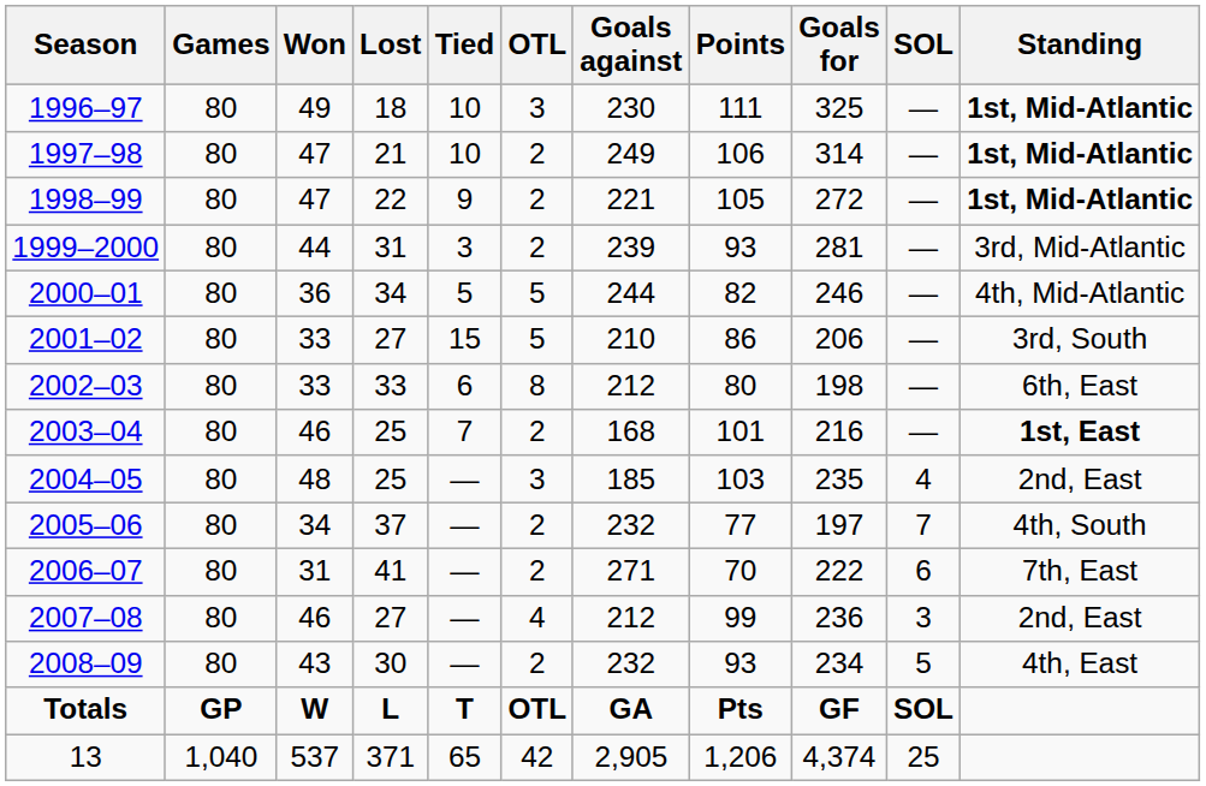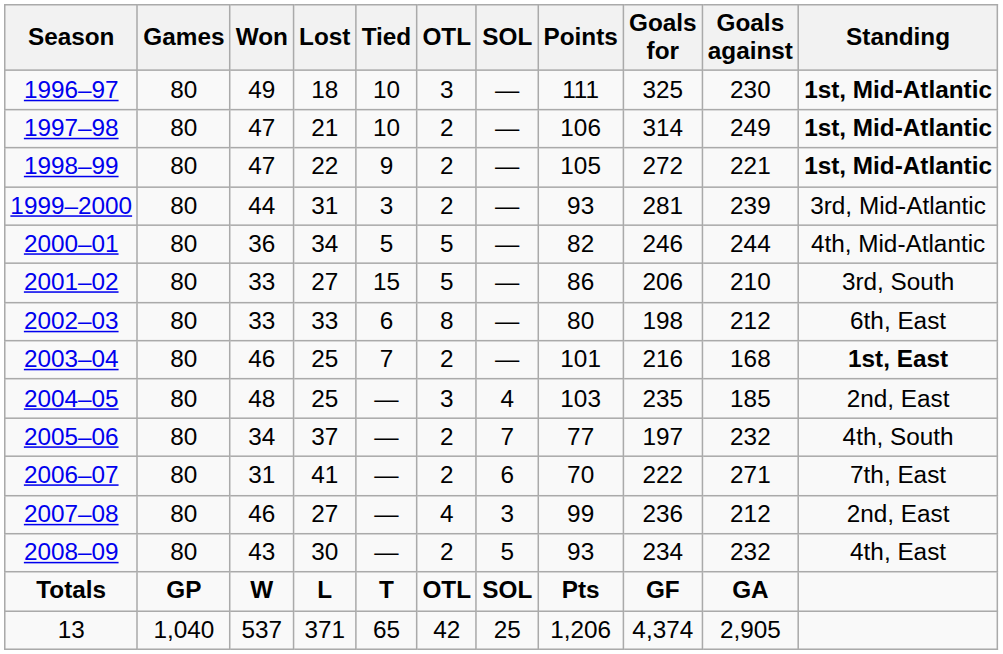 <table class="wikitable" style="text-align:center">
 <tr>
 <th>Season</th>
 <th>Games</th>
 <th>Won</th>
 <th>Lost</th>
 <th>Tied</th>
 <th>OTL</th>
-<th>Goals<br>against</th>
+<th>SOL</th>
 <th>Points</th>
 <th>Goals<br>for</th>
-<th>SOL</th>
+<th>Goals<br>against</th>
 <th>Standing</th>
 </tr>
 <tr>
 <td><a href='#'>1996–97</a></td>
 <td>80</td>
 <td>49</td>
 <td>18</td>
 <td>10</td>
 <td>3</td>
-<td>230</td>
+<td>—</td>
 <td>111</td>
 <td>325</td>
-<td>—</td>
+<td>230</td>
 <td><strong>1st, Mid-Atlantic</strong></td>
 </tr>
 <tr>
 <td><a href='#'>1997–98</a></td>
 <td>80</td>
 <td>47</td>
 <td>21</td>
 <td>10</td>
 <td>2</td>
-<td>249</td>
+<td>—</td>
 <td>106</td>
 <td>314</td>
-<td>—</td>
+<td>249</td>
 <td><strong>1st, Mid-Atlantic</strong></td>
 </tr>
 <tr>
 <td><a href='#'>1998–99</a></td>
 <td>80</td>
 <td>47</td>
 <td>22</td>
 <td>9</td>
 <td>2</td>
-<td>221</td>
+<td>—</td>
 <td>105</td>
 <td>272</td>
-<td>—</td>
+<td>221</td>
 <td><strong>1st, Mid-Atlantic</strong></td>
 </tr>
 <tr>
 <td><a href='#'>1999–2000</a></td>
 <td>80</td>
 <td>44</td>
 <td>31</td>
 <td>3</td>
 <td>2</td>
-<td>239</td>
+<td>—</td>
 <td>93</td>
 <td>281</td>
-<td>—</td>
+<td>239</td>
 <td>3rd, Mid-Atlantic</td>
 </tr>
 <tr>
 <td><a href='#'>2000–01</a></td>
 <td>80</td>
 <td>36</td>
 <td>34</td>
 <td>5</td>
 <td>5</td>
-<td>244</td>
+<td>—</td>
 <td>82</td>
 <td>246</td>
-<td>—</td>
+<td>244</td>
 <td>4th, Mid-Atlantic</td>
 </tr>
 <tr>
 <td><a href='#'>2001–02</a></td>
 <td>80</td>
 <td>33</td>
 <td>27</td>
 <td>15</td>
 <td>5</td>
-<td>210</td>
+<td>—</td>
 <td>86</td>
 <td>206</td>
-<td>—</td>
+<td>210</td>
 <td>3rd, South</td>
 </tr>
 <tr>
 <td><a href='#'>2002–03</a></td>
 <td>80</td>
 <td>33</td>
 <td>33</td>
 <td>6</td>
 <td>8</td>
-<td>212</td>
+<td>—</td>
 <td>80</td>
 <td>198</td>
-<td>—</td>
+<td>212</td>
 <td>6th, East</td>
 </tr>
 <tr>
 <td><a href='#'>2003–04</a></td>
 <td>80</td>
 <td>46</td>
 <td>25</td>
 <td>7</td>
 <td>2</td>
-<td>168</td>
+<td>—</td>
 <td>101</td>
 <td>216</td>
-<td>—</td>
+<td>168</td>
 <td><strong>1st, East</strong></td>
 </tr>
 <tr>
 <td><a href='#'>2004–05</a></td>
 <td>80</td>
 <td>48</td>
 <td>25</td>
 <td>—</td>
 <td>3</td>
-<td>185</td>
+<td>4</td>
 <td>103</td>
 <td>235</td>
-<td>4</td>
+<td>185</td>
 <td>2nd, East</td>
 </tr>
 <tr>
 <td><a href='#'>2005–06</a></td>
 <td>80</td>
 <td>34</td>
 <td>37</td>
 <td>—</td>
 <td>2</td>
-<td>232</td>
+<td>7</td>
 <td>77</td>
 <td>197</td>
-<td>7</td>
+<td>232</td>
 <td>4th, South</td>
 </tr>
 <tr>
 <td><a href='#'>2006–07</a></td>
 <td>80</td>
 <td>31</td>
 <td>41</td>
 <td>—</td>
 <td>2</td>
-<td>271</td>
+<td>6</td>
 <td>70</td>
 <td>222</td>
-<td>6</td>
+<td>271</td>
 <td>7th, East</td>
 </tr>
 <tr>
 <td><a href='#'>2007–08</a></td>
 <td>80</td>
 <td>46</td>
 <td>27</td>
 <td>—</td>
 <td>4</td>
-<td>212</td>
+<td>3</td>
 <td>99</td>
 <td>236</td>
-<td>3</td>
+<td>212</td>
 <td>2nd, East</td>
 </tr>
 <tr>
 <td><a href='#'>2008–09</a></td>
 <td>80</td>
 <td>43</td>
 <td>30</td>
 <td>—</td>
 <td>2</td>
-<td>232</td>
+<td>5</td>
 <td>93</td>
 <td>234</td>
-<td>5</td>
+<td>232</td>
 <td>4th, East</td>
 </tr>
 <tr>
 <td><strong>Totals</strong></td>
 <td><strong>GP</strong></td>
 <td><strong>W</strong></td>
 <td><strong>L</strong></td>
 <td><strong>T</strong></td>
 <td><strong>OTL</strong></td>
-<td><strong>GA</strong></td>
+<td><strong>SOL</strong></td>
 <td><strong>Pts</strong></td>
 <td><strong>GF</strong></td>
-<td><strong>SOL</strong></td>
+<td><strong>GA</strong></td>
 <td></td>
 </tr>
 <tr>
 <td>13</td>
 <td>1,040</td>
 <td>537</td>
 <td>371</td>
 <td>65</td>
 <td>42</td>
-<td>2,905</td>
+<td>25</td>
 <td>1,206</td>
 <td>4,374</td>
-<td>25</td>
+<td>2,905</td>
 <td></td>
 </tr>
 </table>
